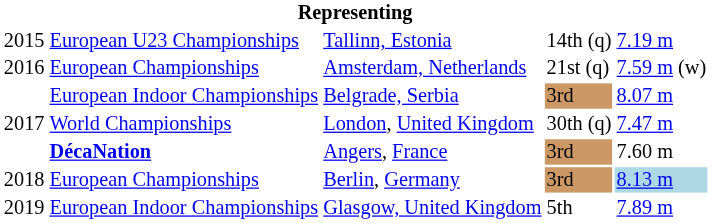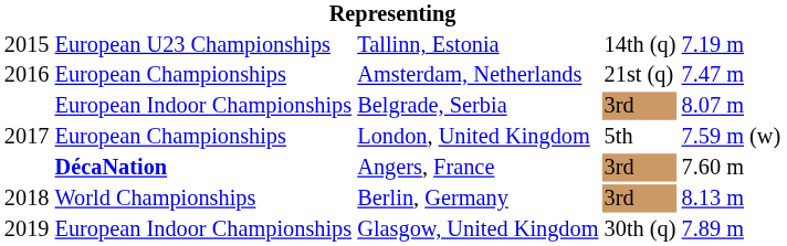 <table>
 <tr>
 <th colspan="5">Representing </th>
 </tr>
 <tr>
 <td>2015</td>
 <td><a href='#'>European U23 Championships</a></td>
 <td><a href='#'>Tallinn, Estonia</a></td>
 <td>14th (q)</td>
 <td><a href='#'>7.19 m</a></td>
 </tr>
 <tr>
 <td>2016</td>
 <td><a href='#'>European Championships</a></td>
 <td><a href='#'>Amsterdam, Netherlands</a></td>
 <td>21st (q)</td>
-<td><a href='#'>7.59 m</a> (w)</td>
+<td><a href='#'>7.47 m</a></td>
 </tr>
 <tr>
 <td rowspan=3>2017</td>
 <td><a href='#'>European Indoor Championships</a></td>
 <td><a href='#'>Belgrade, Serbia</a></td>
 <td bgcolor=cc9966>3rd</td>
 <td><a href='#'>8.07 m</a></td>
 </tr>
 <tr>
-<td><a href='#'>World Championships</a></td>
+<td><a href='#'>European Championships</a></td>
 <td><a href='#'>London</a>, <a href='#'>United Kingdom</a></td>
-<td>30th (q)</td>
-<td><a href='#'>7.47 m</a></td>
+<td>5th</td>
+<td><a href='#'>7.59 m</a> (w)</td>
 </tr>
 <tr>
 <td><strong><a href='#'>DécaNation</a></strong></td>
 <td><a href='#'>Angers</a>, <a href='#'>France</a></td>
 <td bgcolor=cc9966>3rd</td>
 <td>7.60 m</td>
 </tr>
 <tr>
 <td>2018</td>
-<td><a href='#'>European Championships</a></td>
+<td><a href='#'>World Championships</a></td>
 <td><a href='#'>Berlin</a>, <a href='#'>Germany</a></td>
 <td bgcolor=cc9966>3rd</td>
-<td style="background: lightblue;"><a href='#'>8.13 m</a></td>
+<td><a href='#'>8.13 m</a></td>
 </tr>
 <tr>
 <td>2019</td>
 <td><a href='#'>European Indoor Championships</a></td>
 <td><a href='#'>Glasgow, United Kingdom</a></td>
-<td>5th</td>
+<td>30th (q)</td>
 <td><a href='#'>7.89 m</a></td>
 </tr>
 </table>
